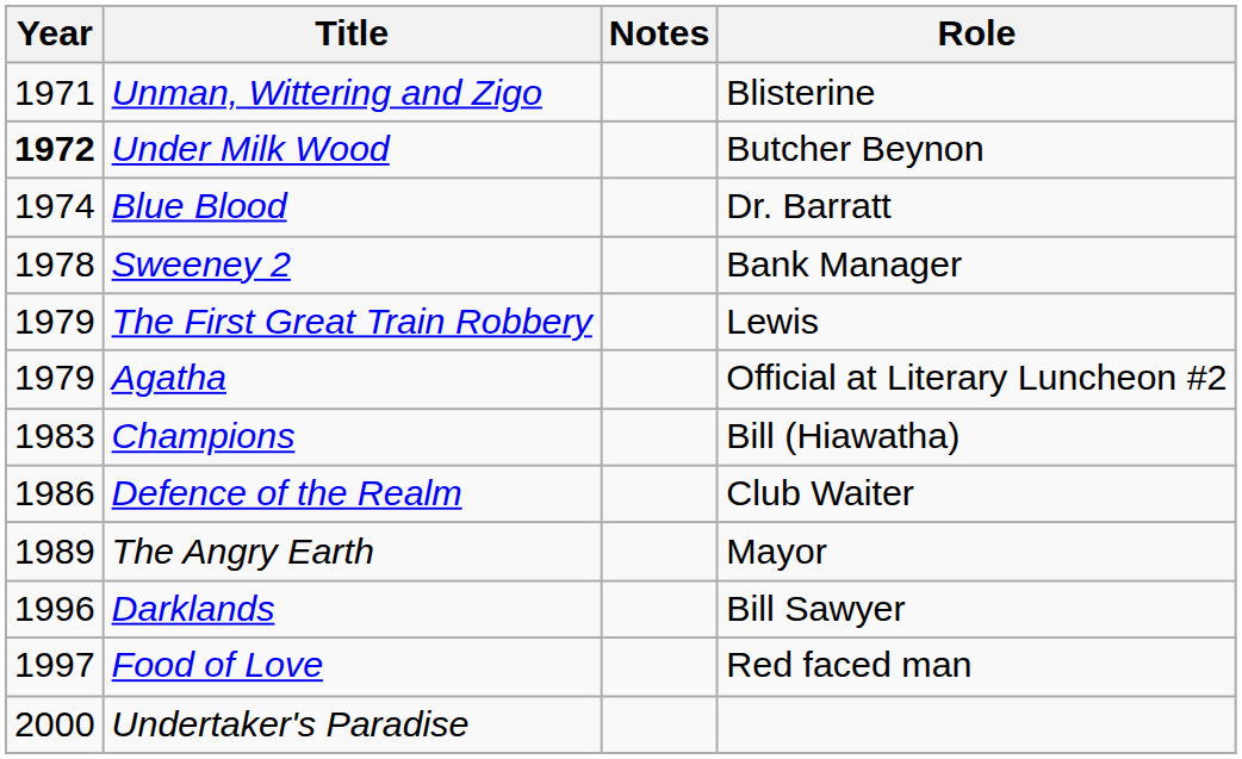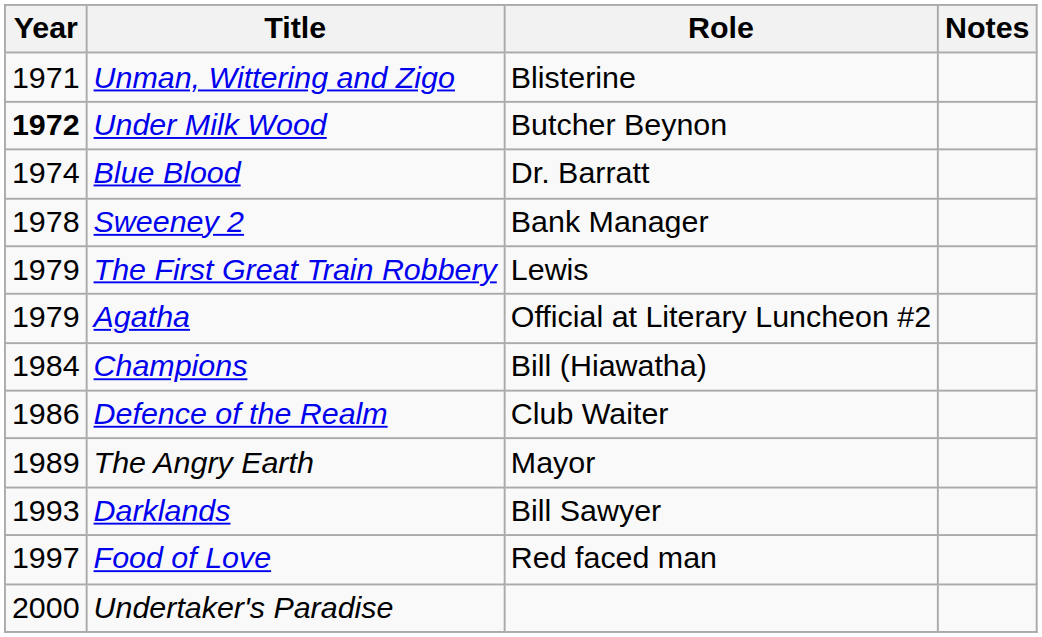 <table class="wikitable">
 <tr>
 <th>Year</th>
 <th>Title</th>
+<th>Role</th>
 <th>Notes</th>
-<th>Role</th>
 </tr>
 <tr>
 <td>1971</td>
 <td><em><a href='#'>Unman, Wittering and Zigo</a></em></td>
+<td>Blisterine</td>
 <td></td>
-<td>Blisterine</td>
 </tr>
 <tr>
 <td><strong>1972</strong></td>
 <td><em><a href='#'>Under Milk Wood</a></em></td>
+<td>Butcher Beynon</td>
 <td></td>
-<td>Butcher Beynon</td>
 </tr>
 <tr>
 <td>1974</td>
 <td><em><a href='#'>Blue Blood</a></em></td>
+<td>Dr. Barratt</td>
 <td></td>
-<td>Dr. Barratt</td>
 </tr>
 <tr>
 <td>1978</td>
 <td><em><a href='#'>Sweeney 2</a></em></td>
+<td>Bank Manager</td>
 <td></td>
-<td>Bank Manager</td>
 </tr>
 <tr>
 <td>1979</td>
 <td><em><a href='#'>The First Great Train Robbery</a></em></td>
+<td>Lewis</td>
 <td></td>
-<td>Lewis</td>
 </tr>
 <tr>
 <td>1979</td>
 <td><em><a href='#'>Agatha</a></em></td>
+<td>Official at Literary Luncheon #2</td>
 <td></td>
-<td>Official at Literary Luncheon #2</td>
 </tr>
 <tr>
-<td>1983</td>
+<td>1984</td>
 <td><em><a href='#'>Champions</a></em></td>
+<td>Bill (Hiawatha)</td>
 <td></td>
-<td>Bill (Hiawatha)</td>
 </tr>
 <tr>
 <td>1986</td>
 <td><em><a href='#'>Defence of the Realm</a></em></td>
+<td>Club Waiter</td>
 <td></td>
-<td>Club Waiter</td>
 </tr>
 <tr>
 <td>1989</td>
 <td><em>The Angry Earth</em></td>
+<td>Mayor</td>
 <td></td>
-<td>Mayor</td>
 </tr>
 <tr>
-<td>1996</td>
+<td>1993</td>
 <td><em><a href='#'>Darklands</a></em></td>
+<td>Bill Sawyer</td>
 <td></td>
-<td>Bill Sawyer</td>
 </tr>
 <tr>
 <td>1997</td>
 <td><em><a href='#'>Food of Love</a></em></td>
+<td>Red faced man</td>
 <td></td>
-<td>Red faced man</td>
 </tr>
 <tr>
 <td>2000</td>
 <td><em>Undertaker's Paradise</em></td>
 <td></td>
 <td></td>
 </tr>
 </table>
